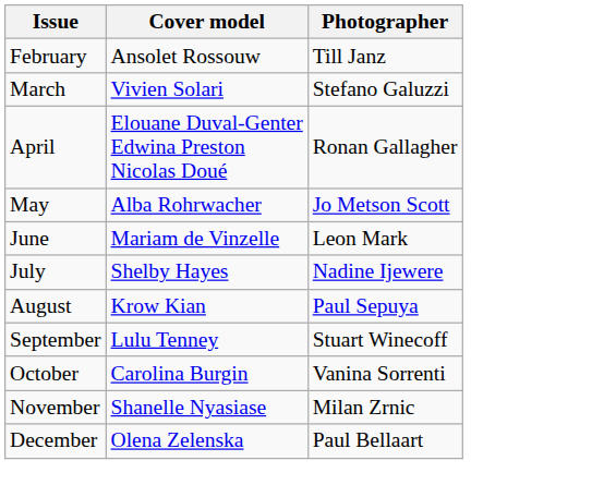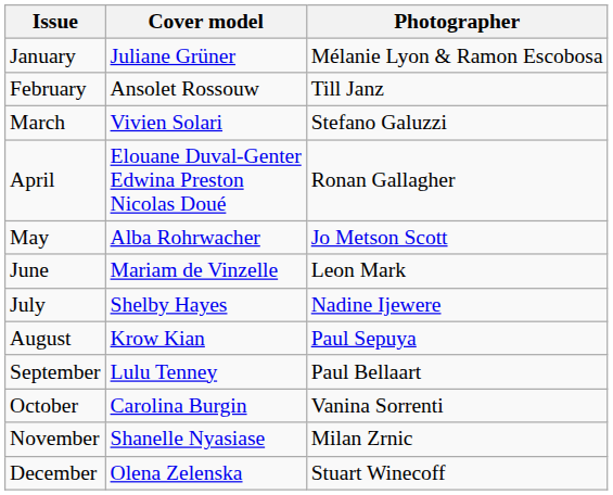 <table class="sortable wikitable">
 <tr>
 <th>Issue</th>
 <th>Cover model</th>
 <th>Photographer</th>
+</tr>
+<tr>
+<td>January</td>
+<td><a href='#'>Juliane Grüner</a></td>
+<td>Mélanie Lyon & Ramon Escobosa</td>
 </tr>
 <tr>
 <td>February</td>
 <td>Ansolet Rossouw</td>
 <td>Till Janz</td>
 </tr>
 <tr>
 <td>March</td>
 <td><a href='#'>Vivien Solari</a></td>
 <td>Stefano Galuzzi</td>
 </tr>
 <tr>
 <td>April</td>
 <td><a href='#'>Elouane Duval-Genter</a><br><a href='#'>Edwina Preston</a><br><a href='#'>Nicolas Doué</a></td>
 <td>Ronan Gallagher</td>
 </tr>
 <tr>
 <td>May</td>
 <td><a href='#'>Alba Rohrwacher</a></td>
 <td><a href='#'>Jo Metson Scott</a></td>
 </tr>
 <tr>
 <td>June</td>
 <td><a href='#'>Mariam de Vinzelle</a></td>
 <td>Leon Mark</td>
 </tr>
 <tr>
 <td>July</td>
 <td><a href='#'>Shelby Hayes</a></td>
 <td><a href='#'>Nadine Ijewere</a></td>
 </tr>
 <tr>
 <td>August</td>
 <td><a href='#'>Krow Kian</a></td>
 <td><a href='#'>Paul Sepuya</a></td>
 </tr>
 <tr>
 <td>September</td>
 <td><a href='#'>Lulu Tenney</a></td>
-<td>Stuart Winecoff</td>
+<td>Paul Bellaart</td>
 </tr>
 <tr>
 <td>October</td>
 <td><a href='#'>Carolina Burgin</a></td>
 <td>Vanina Sorrenti</td>
 </tr>
 <tr>
 <td>November</td>
 <td><a href='#'>Shanelle Nyasiase</a></td>
 <td>Milan Zrnic</td>
 </tr>
 <tr>
 <td>December</td>
 <td><a href='#'>Olena Zelenska</a></td>
-<td>Paul Bellaart</td>
+<td>Stuart Winecoff</td>
 </tr>
 </table>
